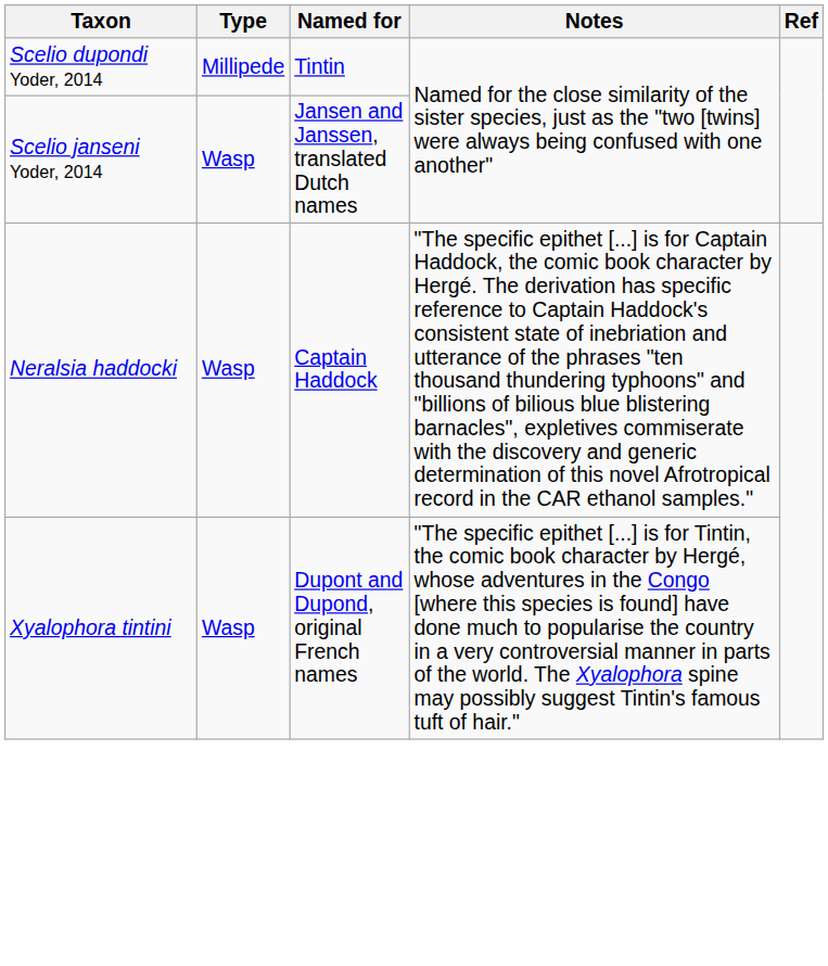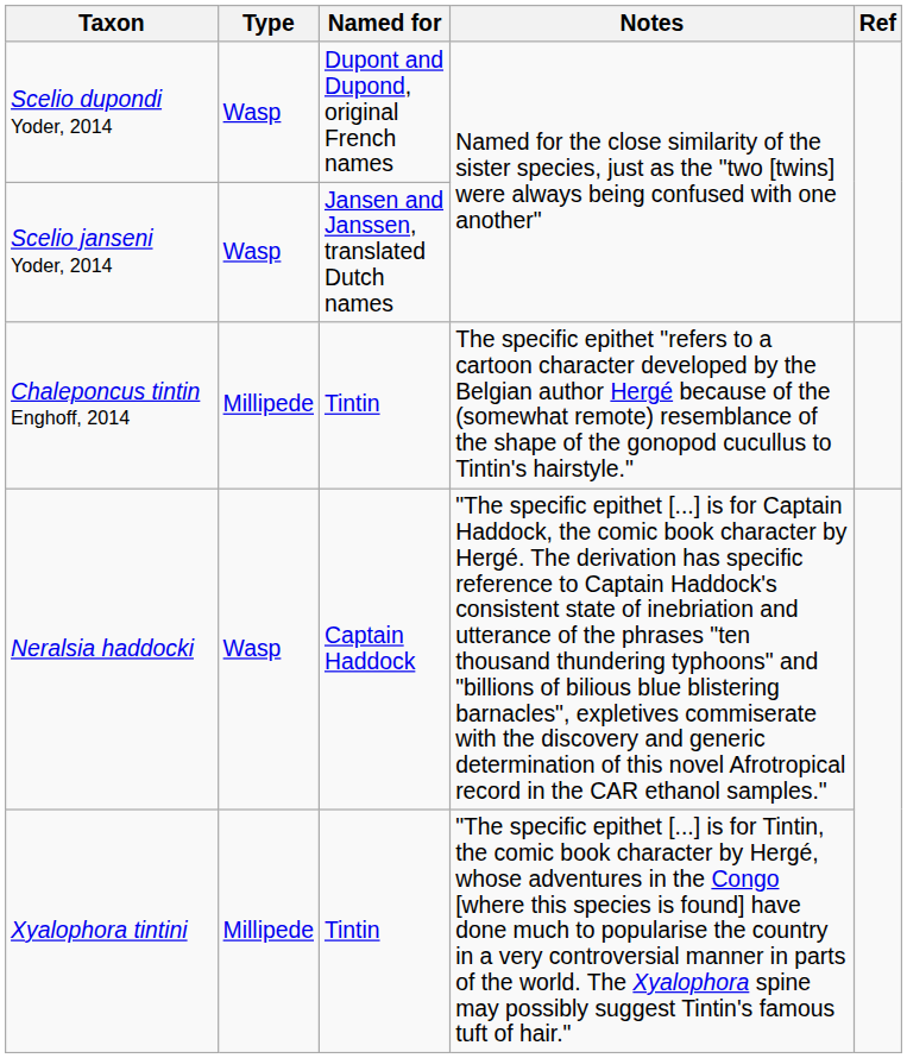 <table class="wikitable sortable" width="100%">
 <tr>
 <th style="width:25%;">Taxon</th>
 <th style="width:10%;">Type</th>
 <th style="width:15%;">Named for</th>
 <th style="width:50%;">Notes</th>
 <th class="unsortable">Ref</th>
 </tr>
 <tr>
 <td><em><a href='#'>Scelio dupondi</a></em> <small>Yoder, 2014</small></td>
-<td><a href='#'>Millipede</a></td>
-<td><a href='#'>Tintin</a></td>
+<td><a href='#'>Wasp</a></td>
+<td><a href='#'>Dupont and Dupond</a>, original French names</td>
 <td rowspan="2">Named for the close similarity of the sister species, just as the "two [twins] were always being confused with one another"</td>
 <td rowspan="2"></td>
 </tr>
 <tr>
 <td><em><a href='#'>Scelio janseni</a></em> <small>Yoder, 2014</small></td>
 <td><a href='#'>Wasp</a></td>
 <td><a href='#'>Jansen and Janssen</a>, translated Dutch names</td>
+</tr>
+<tr>
+<td><em><a href='#'>Chaleponcus tintin</a></em> <small>Enghoff, 2014</small></td>
+<td><a href='#'>Millipede</a></td>
+<td><a href='#'>Tintin</a></td>
+<td>The specific epithet "refers to a cartoon character developed by the Belgian author <a href='#'>Hergé</a> because of the (somewhat remote) resemblance of the shape of the gonopod cucullus to Tintin's hairstyle."</td>
+<td></td>
 </tr>
 <tr>
 <td><em><a href='#'>Neralsia haddocki</a></em> </td>
 <td><a href='#'>Wasp</a></td>
 <td><a href='#'>Captain Haddock</a></td>
 <td>"The specific epithet [...] is for Captain Haddock, the comic book character by Hergé. The derivation has specific reference to Captain Haddock's consistent state of inebriation and utterance of the phrases "ten thousand thundering typhoons" and "billions of bilious blue blistering barnacles", expletives commiserate with the discovery and generic determination of this novel Afrotropical record in the CAR ethanol samples."</td>
 <td rowspan="2"></td>
 </tr>
 <tr>
 <td><em><a href='#'>Xyalophora tintini</a></em> </td>
-<td><a href='#'>Wasp</a></td>
-<td><a href='#'>Dupont and Dupond</a>, original French names</td>
+<td><a href='#'>Millipede</a></td>
+<td><a href='#'>Tintin</a></td>
 <td>"The specific epithet [...] is for Tintin, the comic book character by Hergé, whose adventures in the <a href='#'>Congo</a> [where this species is found] have done much to popularise the country in a very controversial manner in parts of the world. The <em><a href='#'>Xyalophora</a></em> spine may possibly suggest Tintin's famous tuft of hair."</td>
 </tr>
 </table>
